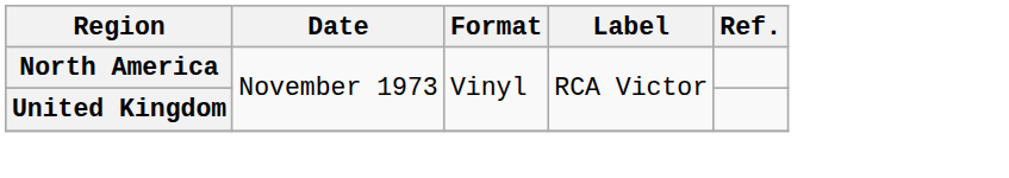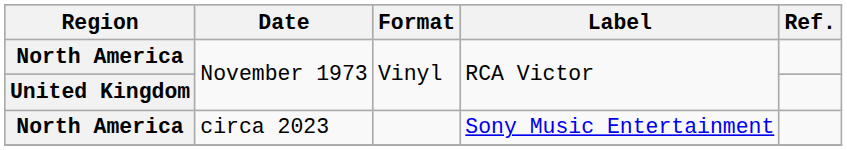 <table class="wikitable plainrowheaders">
 <tr>
 <th scope="col">Region</th>
 <th scope="col">Date</th>
 <th scope="col">Format</th>
 <th scope="col">Label</th>
 <th scope="col">Ref.</th>
 </tr>
 <tr>
 <th scope="row">North America</th>
 <td rowspan="2">November 1973</td>
 <td rowspan="2">Vinyl</td>
 <td rowspan="2">RCA Victor</td>
 <td></td>
 </tr>
 <tr>
 <th scope="row">United Kingdom</th>
 <td></td>
 </tr>
 <tr>
+<th scope="row">North America</th>
+<td>circa 2023</td>
+<td></td>
+<td><a href='#'>Sony Music Entertainment</a></td>
+<td></td>
+</tr>
+<tr>
 </tr>
 </table>
